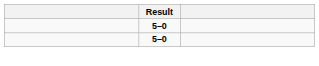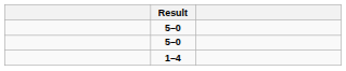 <table class="wikitable" style="text-align:center; font-size:90%">
 <tr>
 <th width=210></th>
 <th width=60>Result</th>
 <th width=210></th>
 </tr>
 <tr>
 <td align=left><strong></strong></td>
 <td><strong>5–0</strong></td>
 <td align=left></td>
 </tr>
 <tr>
 <td align=left><strong></strong></td>
 <td><strong>5–0</strong></td>
 <td align=left></td>
 </tr>
+<tr>
+<td align=left></td>
+<td><strong>1–4</strong></td>
+<td align=left><strong></strong></td>
+</tr>
 </table>
